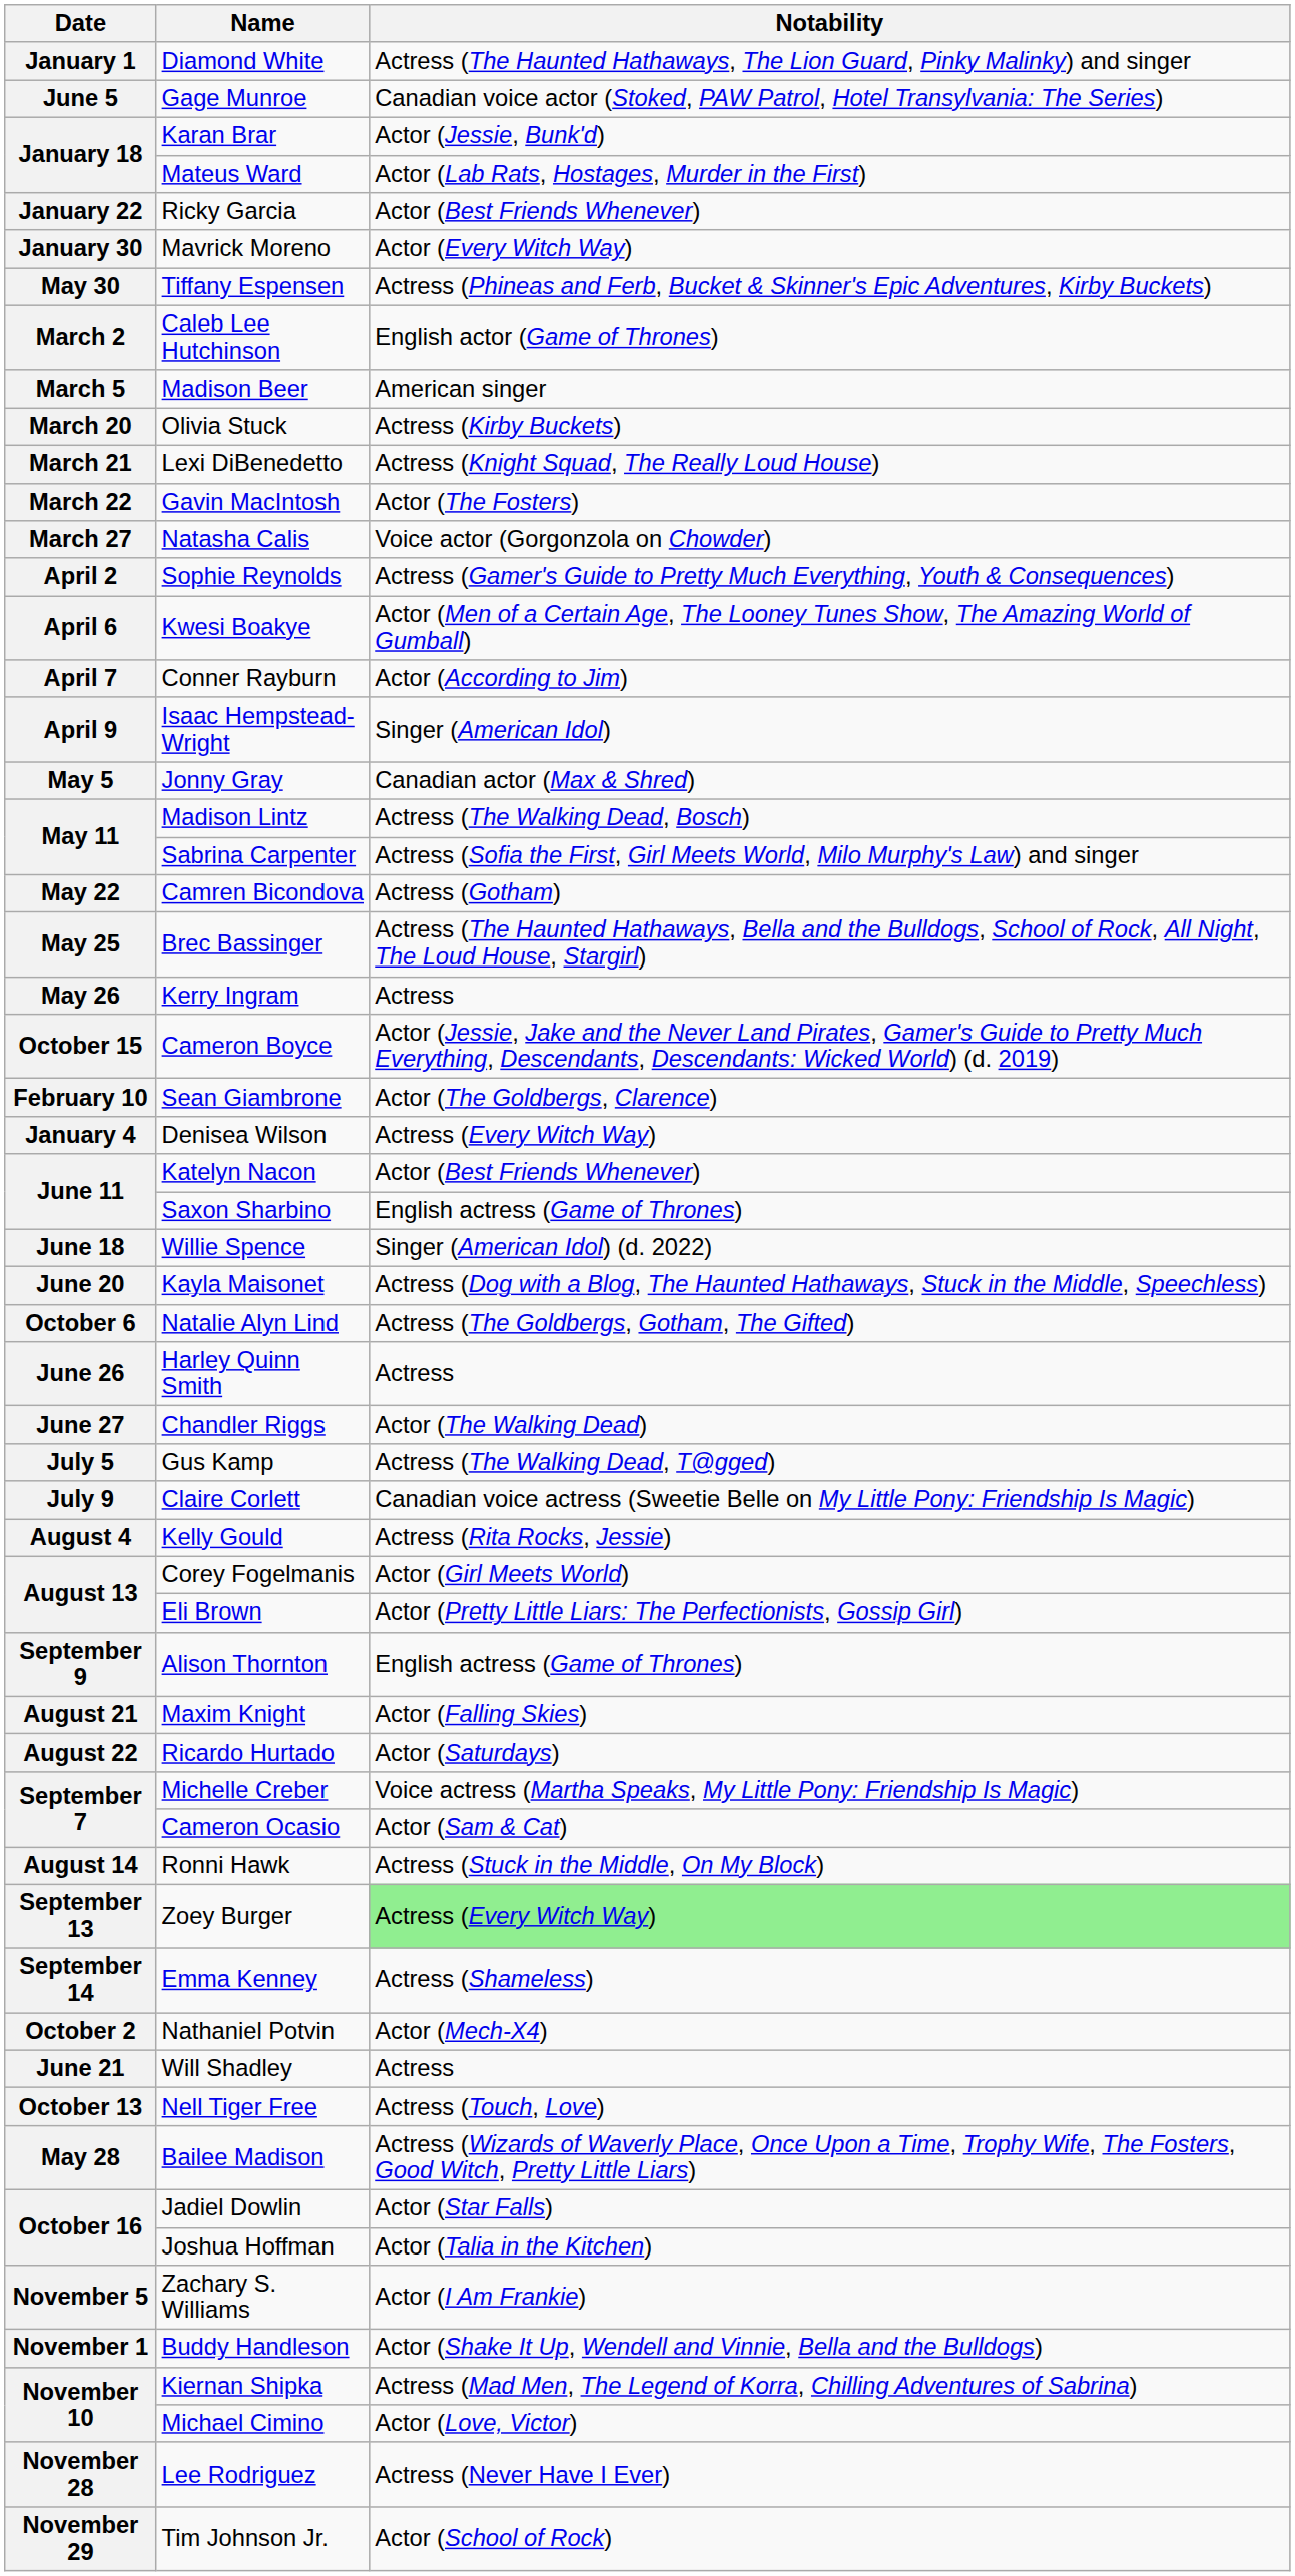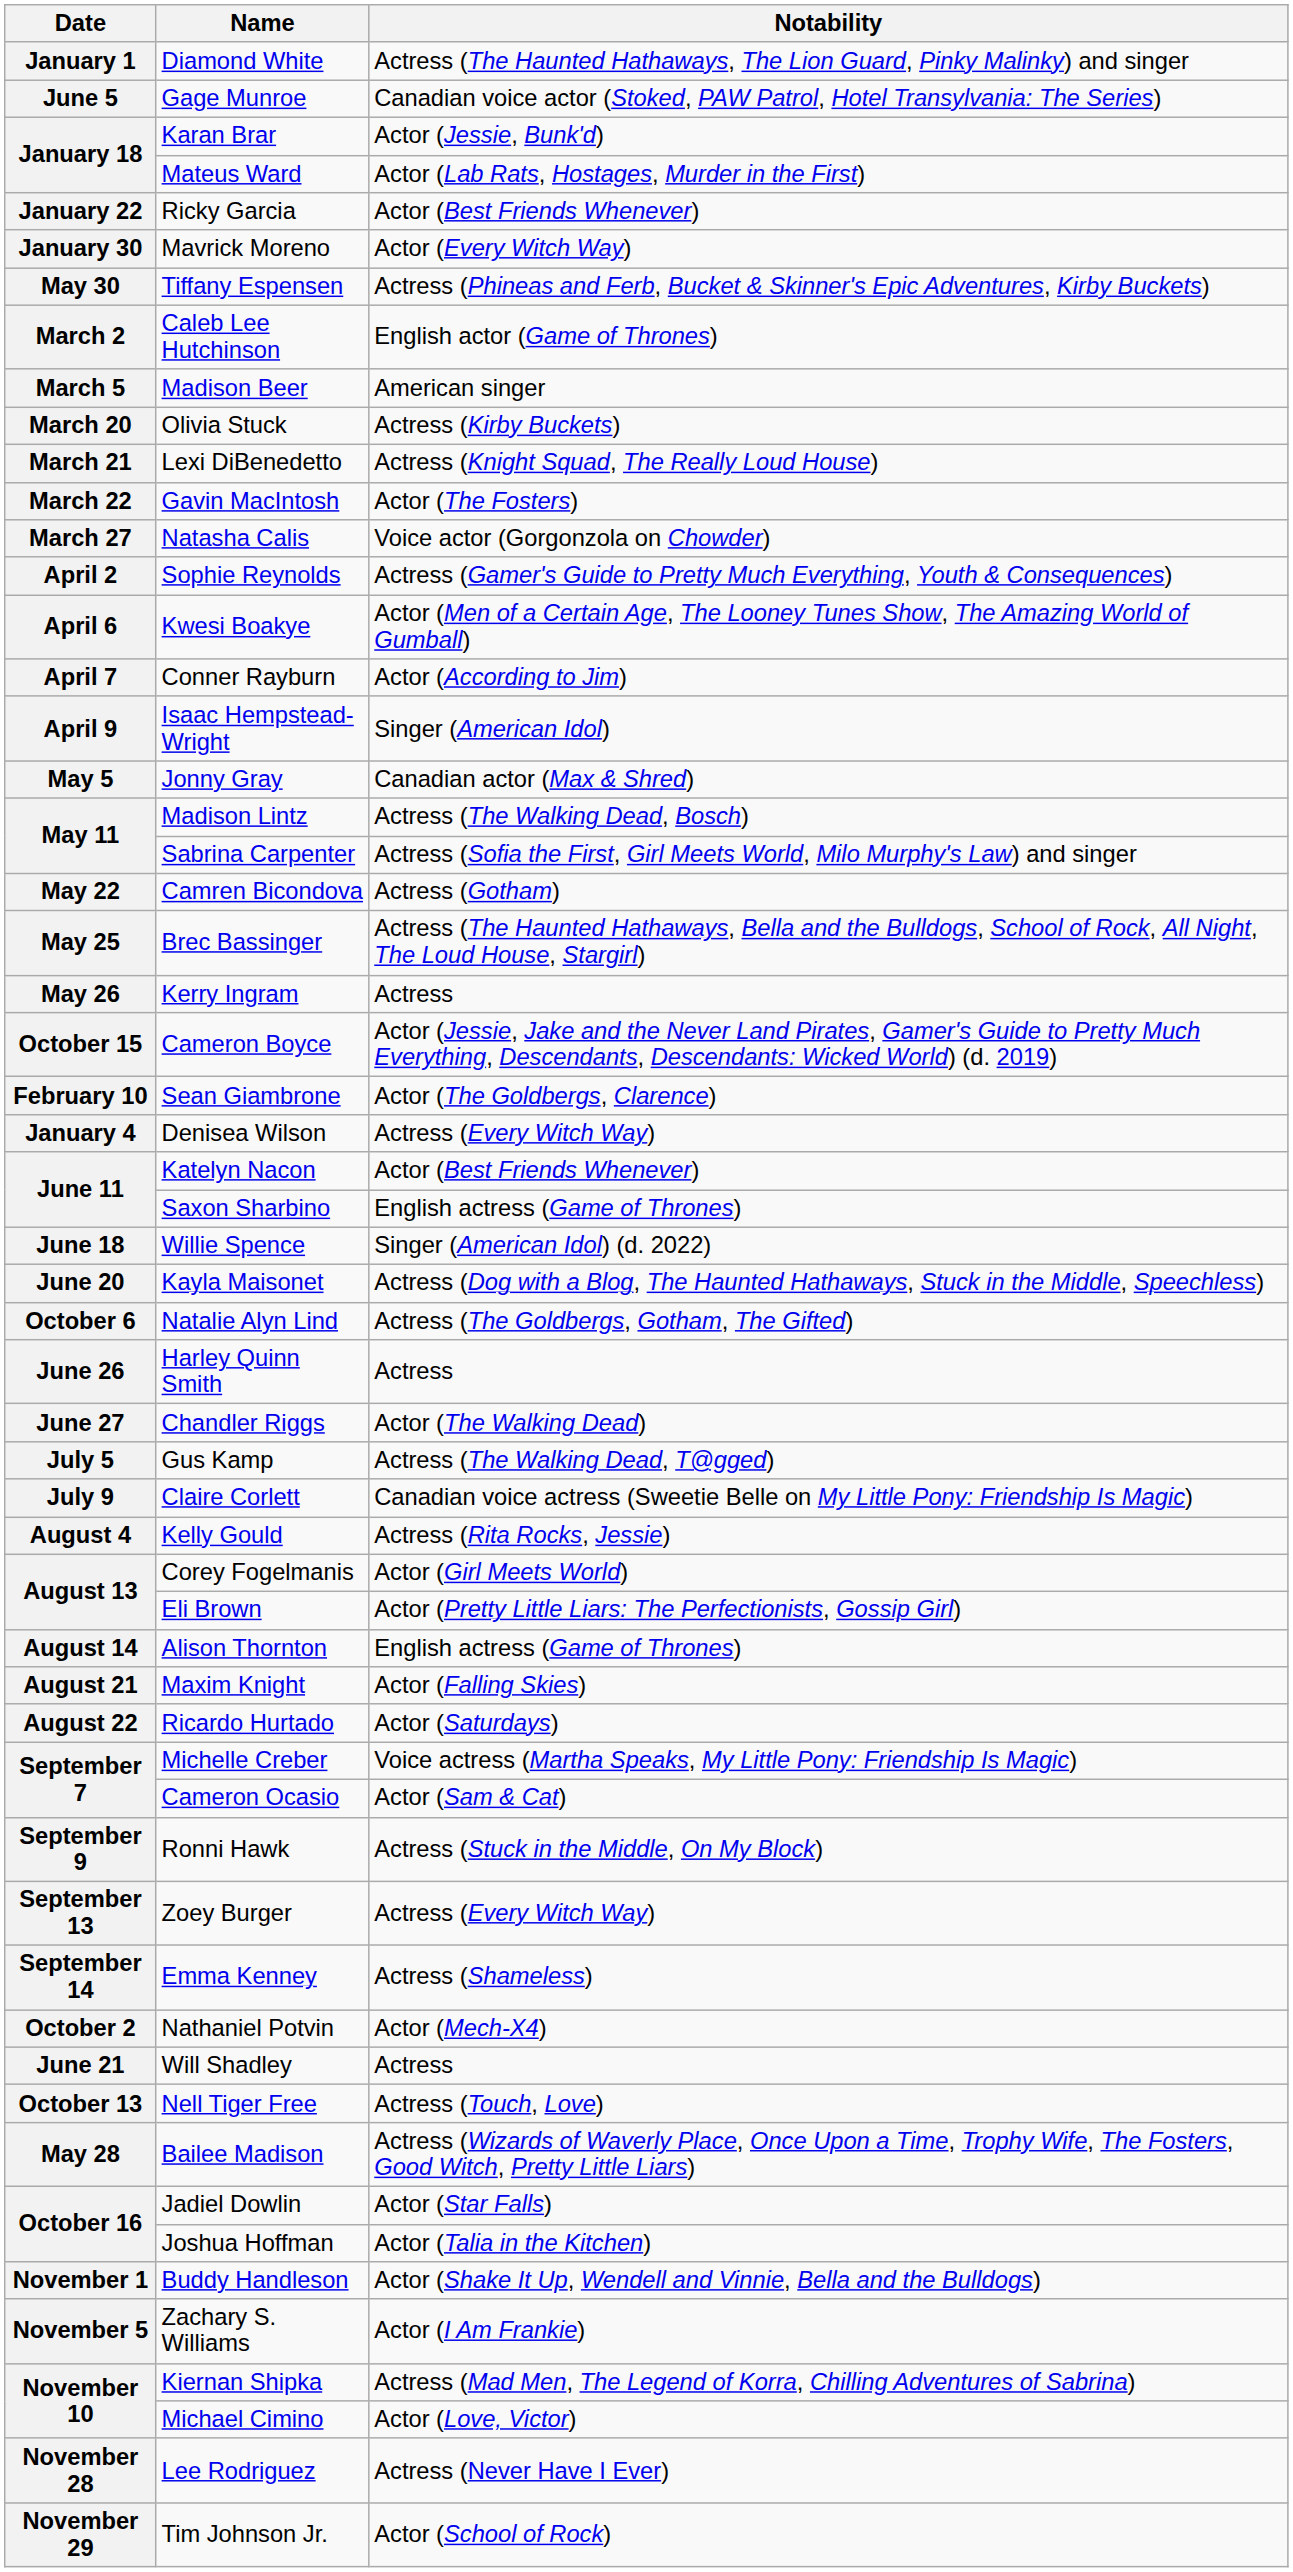 <table class="wikitable">
 <tr>
 <th>Date</th>
 <th>Name</th>
 <th>Notability</th>
 </tr>
 <tr>
 <th>January 1</th>
 <td><a href='#'>Diamond White</a></td>
 <td>Actress (<em><a href='#'>The Haunted Hathaways</a></em>, <em><a href='#'>The Lion Guard</a></em>, <em><a href='#'>Pinky Malinky</a></em>) and singer</td>
 </tr>
 <tr>
 <th>June 5</th>
 <td><a href='#'>Gage Munroe</a></td>
 <td>Canadian voice actor (<em><a href='#'>Stoked</a></em>, <em><a href='#'>PAW Patrol</a></em>, <em><a href='#'>Hotel Transylvania: The Series</a></em>)</td>
 </tr>
 <tr>
 <th rowspan="2">January 18</th>
 <td><a href='#'>Karan Brar</a></td>
 <td>Actor (<em><a href='#'>Jessie</a></em>, <em><a href='#'>Bunk'd</a></em>)</td>
 </tr>
 <tr>
 <td><a href='#'>Mateus Ward</a></td>
 <td>Actor (<em><a href='#'>Lab Rats</a></em>, <em><a href='#'>Hostages</a></em>, <em><a href='#'>Murder in the First</a></em>)</td>
 </tr>
 <tr>
 <th>January 22</th>
 <td>Ricky Garcia</td>
 <td>Actor (<em><a href='#'>Best Friends Whenever</a></em>)</td>
 </tr>
 <tr>
 <th>January 30</th>
 <td>Mavrick Moreno</td>
 <td>Actor (<em><a href='#'>Every Witch Way</a></em>)</td>
 </tr>
 <tr>
 <th>May 30</th>
 <td><a href='#'>Tiffany Espensen</a></td>
 <td>Actress (<em><a href='#'>Phineas and Ferb</a></em>, <em><a href='#'>Bucket & Skinner's Epic Adventures</a></em>, <em><a href='#'>Kirby Buckets</a></em>)</td>
 </tr>
 <tr>
 <th>March 2</th>
 <td><a href='#'>Caleb Lee Hutchinson</a></td>
 <td>English actor (<em><a href='#'>Game of Thrones</a></em>)</td>
 </tr>
 <tr>
 <th>March 5</th>
 <td><a href='#'>Madison Beer</a></td>
 <td>American singer</td>
 </tr>
 <tr>
 <th>March 20</th>
 <td>Olivia Stuck</td>
 <td>Actress (<em><a href='#'>Kirby Buckets</a></em>)</td>
 </tr>
 <tr>
 <th>March 21</th>
 <td>Lexi DiBenedetto</td>
 <td>Actress (<em><a href='#'>Knight Squad</a></em>, <em><a href='#'>The Really Loud House</a></em>)</td>
 </tr>
 <tr>
 <th>March 22</th>
 <td><a href='#'>Gavin MacIntosh</a></td>
 <td>Actor (<em><a href='#'>The Fosters</a></em>)</td>
 </tr>
 <tr>
 <th>March 27</th>
 <td><a href='#'>Natasha Calis</a></td>
 <td>Voice actor (Gorgonzola on <em><a href='#'>Chowder</a></em>)</td>
 </tr>
 <tr>
 <th>April 2</th>
 <td><a href='#'>Sophie Reynolds</a></td>
 <td>Actress (<em><a href='#'>Gamer's Guide to Pretty Much Everything</a></em>, <em><a href='#'>Youth & Consequences</a></em>)</td>
 </tr>
 <tr>
 <th>April 6</th>
 <td><a href='#'>Kwesi Boakye</a></td>
 <td>Actor (<em><a href='#'>Men of a Certain Age</a></em>, <em><a href='#'>The Looney Tunes Show</a></em>, <em><a href='#'>The Amazing World of Gumball</a></em>)</td>
 </tr>
 <tr>
 <th>April 7</th>
 <td>Conner Rayburn</td>
 <td>Actor (<em><a href='#'>According to Jim</a></em>)</td>
 </tr>
 <tr>
 <th>April 9</th>
 <td><a href='#'>Isaac Hempstead-Wright</a></td>
 <td>Singer (<em><a href='#'>American Idol</a></em>)</td>
 </tr>
 <tr>
 <th>May 5</th>
 <td><a href='#'>Jonny Gray</a></td>
 <td>Canadian actor (<em><a href='#'>Max & Shred</a></em>)</td>
 </tr>
 <tr>
 <th rowspan="2">May 11</th>
 <td><a href='#'>Madison Lintz</a></td>
 <td>Actress (<em><a href='#'>The Walking Dead</a></em>, <em><a href='#'>Bosch</a></em>)</td>
 </tr>
 <tr>
 <td><a href='#'>Sabrina Carpenter</a></td>
 <td>Actress (<em><a href='#'>Sofia the First</a></em>, <em><a href='#'>Girl Meets World</a></em>, <em><a href='#'>Milo Murphy's Law</a></em>) and singer</td>
 </tr>
 <tr>
 <th>May 22</th>
 <td><a href='#'>Camren Bicondova</a></td>
 <td>Actress (<em><a href='#'>Gotham</a></em>)</td>
 </tr>
 <tr>
 <th>May 25</th>
 <td><a href='#'>Brec Bassinger</a></td>
 <td>Actress (<em><a href='#'>The Haunted Hathaways</a></em>, <em><a href='#'>Bella and the Bulldogs</a></em>, <em><a href='#'>School of Rock</a></em>, <em><a href='#'>All Night</a></em>, <em><a href='#'>The Loud House</a></em>, <em><a href='#'>Stargirl</a></em>)</td>
 </tr>
 <tr>
 <th>May 26</th>
 <td><a href='#'>Kerry Ingram</a></td>
 <td>Actress</td>
 </tr>
 <tr>
 <th>October 15</th>
 <td><a href='#'>Cameron Boyce</a></td>
 <td>Actor (<em><a href='#'>Jessie</a></em>, <em><a href='#'>Jake and the Never Land Pirates</a></em>, <em><a href='#'>Gamer's Guide to Pretty Much Everything</a></em>, <em><a href='#'>Descendants</a></em>, <em><a href='#'>Descendants: Wicked World</a></em>) (d. <a href='#'>2019</a>)</td>
 </tr>
 <tr>
 <th>February 10</th>
 <td><a href='#'>Sean Giambrone</a></td>
 <td>Actor (<em><a href='#'>The Goldbergs</a></em>, <em><a href='#'>Clarence</a></em>)</td>
 </tr>
 <tr>
 <th>January 4</th>
 <td>Denisea Wilson</td>
 <td>Actress (<em><a href='#'>Every Witch Way</a></em>)</td>
 </tr>
 <tr>
 <th rowspan="2">June 11</th>
 <td><a href='#'>Katelyn Nacon</a></td>
 <td>Actor (<em><a href='#'>Best Friends Whenever</a></em>)</td>
 </tr>
 <tr>
 <td><a href='#'>Saxon Sharbino</a></td>
 <td>English actress (<em><a href='#'>Game of Thrones</a></em>)</td>
 </tr>
 <tr>
 <th>June 18</th>
 <td><a href='#'>Willie Spence</a></td>
 <td>Singer (<a href='#'><em>American Idol</em></a>) (d. 2022)</td>
 </tr>
 <tr>
 <th>June 20</th>
 <td><a href='#'>Kayla Maisonet</a></td>
 <td>Actress (<em><a href='#'>Dog with a Blog</a></em>, <em><a href='#'>The Haunted Hathaways</a></em>, <em><a href='#'>Stuck in the Middle</a></em>, <em><a href='#'>Speechless</a></em>)</td>
 </tr>
 <tr>
 <th>October 6</th>
 <td><a href='#'>Natalie Alyn Lind</a></td>
 <td>Actress (<em><a href='#'>The Goldbergs</a></em>, <em><a href='#'>Gotham</a></em>, <em><a href='#'>The Gifted</a></em>)</td>
 </tr>
 <tr>
 <th>June 26</th>
 <td><a href='#'>Harley Quinn Smith</a></td>
 <td>Actress</td>
 </tr>
 <tr>
 <th>June 27</th>
 <td><a href='#'>Chandler Riggs</a></td>
 <td>Actor (<em><a href='#'>The Walking Dead</a></em>)</td>
 </tr>
 <tr>
 <th>July 5</th>
 <td>Gus Kamp</td>
 <td>Actress (<em><a href='#'>The Walking Dead</a></em>, <em><a href='#'>T@gged</a></em>)</td>
 </tr>
 <tr>
 <th>July 9</th>
 <td><a href='#'>Claire Corlett</a></td>
 <td>Canadian voice actress (Sweetie Belle on <em><a href='#'>My Little Pony: Friendship Is Magic</a></em>)</td>
 </tr>
 <tr>
 <th>August 4</th>
 <td><a href='#'>Kelly Gould</a></td>
 <td>Actress (<em><a href='#'>Rita Rocks</a></em>, <em><a href='#'>Jessie</a></em>)</td>
 </tr>
 <tr>
 <th rowspan="2">August 13</th>
 <td>Corey Fogelmanis</td>
 <td>Actor (<em><a href='#'>Girl Meets World</a></em>)</td>
 </tr>
 <tr>
 <td><a href='#'>Eli Brown</a></td>
 <td>Actor (<em><a href='#'>Pretty Little Liars: The Perfectionists</a></em>, <em><a href='#'>Gossip Girl</a></em>)</td>
 </tr>
 <tr>
-<th>September 9</th>
+<th>August 14</th>
 <td><a href='#'>Alison Thornton</a></td>
 <td>English actress (<em><a href='#'>Game of Thrones</a></em>)</td>
 </tr>
 <tr>
 <th>August 21</th>
 <td><a href='#'>Maxim Knight</a></td>
 <td>Actor (<em><a href='#'>Falling Skies</a></em>)</td>
 </tr>
 <tr>
 <th>August 22</th>
 <td><a href='#'>Ricardo Hurtado</a></td>
 <td>Actor (<em><a href='#'>Saturdays</a></em>)</td>
 </tr>
 <tr>
 <th rowspan="2">September 7</th>
 <td><a href='#'>Michelle Creber</a></td>
 <td>Voice actress (<em><a href='#'>Martha Speaks</a></em>, <em><a href='#'>My Little Pony: Friendship Is Magic</a></em>)</td>
 </tr>
 <tr>
 <td><a href='#'>Cameron Ocasio</a></td>
 <td>Actor (<em><a href='#'>Sam & Cat</a></em>)</td>
 </tr>
 <tr>
-<th>August 14</th>
+<th>September 9</th>
 <td>Ronni Hawk</td>
 <td>Actress (<em><a href='#'>Stuck in the Middle</a></em>, <em><a href='#'>On My Block</a></em>)</td>
 </tr>
 <tr>
 <th>September 13</th>
 <td>Zoey Burger</td>
-<td style="background: lightgreen;">Actress (<em><a href='#'>Every Witch Way</a></em>)</td>
+<td>Actress (<em><a href='#'>Every Witch Way</a></em>)</td>
 </tr>
 <tr>
 <th>September 14</th>
 <td><a href='#'>Emma Kenney</a></td>
 <td>Actress (<em><a href='#'>Shameless</a></em>)</td>
 </tr>
 <tr>
 <th>October 2</th>
 <td>Nathaniel Potvin</td>
 <td>Actor (<em><a href='#'>Mech-X4</a></em>)</td>
 </tr>
 <tr>
 <th>June 21</th>
 <td>Will Shadley</td>
 <td>Actress</td>
 </tr>
 <tr>
 <th>October 13</th>
 <td><a href='#'>Nell Tiger Free</a></td>
 <td>Actress (<em><a href='#'>Touch</a></em>, <em><a href='#'>Love</a></em>)</td>
 </tr>
 <tr>
 <th>May 28</th>
 <td><a href='#'>Bailee Madison</a></td>
 <td>Actress (<em><a href='#'>Wizards of Waverly Place</a></em>, <em><a href='#'>Once Upon a Time</a></em>, <em><a href='#'>Trophy Wife</a></em>, <em><a href='#'>The Fosters</a></em>, <em><a href='#'>Good Witch</a></em>, <em><a href='#'>Pretty Little Liars</a></em>)</td>
 </tr>
 <tr>
 <th rowspan="2">October 16</th>
 <td>Jadiel Dowlin</td>
 <td>Actor (<em><a href='#'>Star Falls</a></em>)</td>
 </tr>
 <tr>
 <td>Joshua Hoffman</td>
 <td>Actor (<em><a href='#'>Talia in the Kitchen</a></em>)</td>
 </tr>
 <tr>
+<th>November 1</th>
+<td><a href='#'>Buddy Handleson</a></td>
+<td>Actor (<em><a href='#'>Shake It Up</a></em>, <em><a href='#'>Wendell and Vinnie</a></em>, <em><a href='#'>Bella and the Bulldogs</a></em>)</td>
+</tr>
+<tr>
 <th>November 5</th>
 <td>Zachary S. Williams</td>
 <td>Actor (<em><a href='#'>I Am Frankie</a></em>)</td>
-</tr>
-<tr>
-<th>November 1</th>
-<td><a href='#'>Buddy Handleson</a></td>
-<td>Actor (<em><a href='#'>Shake It Up</a></em>, <em><a href='#'>Wendell and Vinnie</a></em>, <em><a href='#'>Bella and the Bulldogs</a></em>)</td>
 </tr>
 <tr>
 <th rowspan="2">November 10</th>
 <td><a href='#'>Kiernan Shipka</a></td>
 <td>Actress (<em><a href='#'>Mad Men</a></em>, <em><a href='#'>The Legend of Korra</a></em>, <em><a href='#'>Chilling Adventures of Sabrina</a></em>)</td>
 </tr>
 <tr>
 <td><a href='#'>Michael Cimino</a></td>
 <td>Actor (<em><a href='#'>Love, Victor</a></em>)</td>
 </tr>
 <tr>
 <th>November 28</th>
 <td><a href='#'>Lee Rodriguez</a></td>
 <td>Actress (<a href='#'>Never Have I Ever</a>)</td>
 </tr>
 <tr>
 <th>November 29</th>
 <td>Tim Johnson Jr.</td>
 <td>Actor (<em><a href='#'>School of Rock</a></em>)</td>
 </tr>
 </table>
